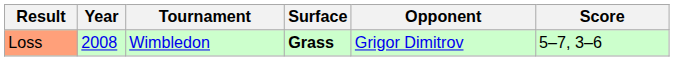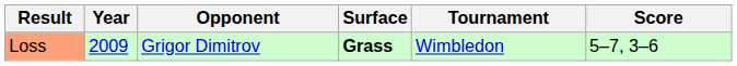 <table class="sortable wikitable">
 <tr>
 <th style="width:65px;">Result</th>
 <th style="width:40px;">Year</th>
+<th style="width:175px;">Opponent</th>
+<th style="width:50px;">Surface</th>
 <th style="width:150px;">Tournament</th>
-<th style="width:50px;">Surface</th>
-<th style="width:175px;">Opponent</th>
 <th style="width:125px;" class="unsortable">Score</th>
 </tr>
 <tr style="background:#ccffcc;">
 <td style="background:#ffa07a;">Loss</td>
-<td><a href='#'>2008</a></td>
+<td><a href='#'>2009</a></td>
+<td> <a href='#'>Grigor Dimitrov</a></td>
+<td><strong>Grass</strong></td>
 <td><a href='#'>Wimbledon</a></td>
-<td><strong>Grass</strong></td>
-<td> <a href='#'>Grigor Dimitrov</a></td>
 <td>5–7, 3–6</td>
 </tr>
 </table>
